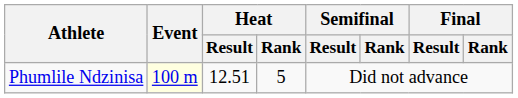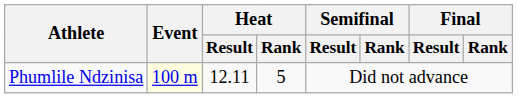 <table class="wikitable" style="font-size:90%">
 <tr>
 <th rowspan=2>Athlete</th>
 <th rowspan=2>Event</th>
 <th colspan=2>Heat</th>
 <th colspan=2>Semifinal</th>
 <th colspan=2>Final</th>
 </tr>
 <tr style="font-size:95%">
 <th>Result</th>
 <th>Rank</th>
 <th>Result</th>
 <th>Rank</th>
 <th>Result</th>
 <th>Rank</th>
 </tr>
 <tr align=center>
 <td align=left><a href='#'>Phumlile Ndzinisa</a></td>
 <td align=left style="background: lightyellow;"><a href='#'>100 m</a></td>
-<td>12.51</td>
+<td>12.11</td>
 <td>5</td>
 <td colspan=4>Did not advance</td>
 </tr>
 </table>
